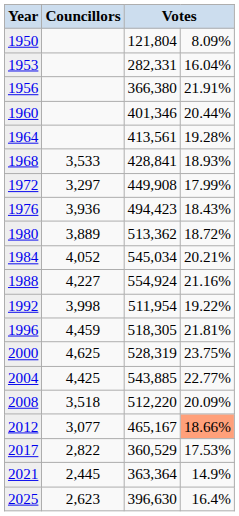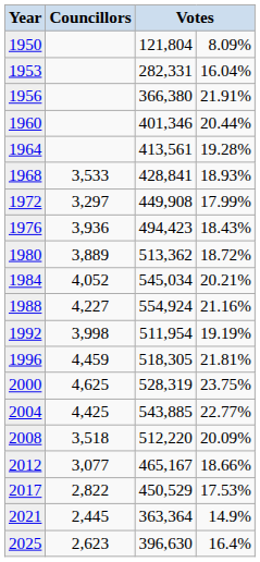 <table class="wikitable">
 <tr>
 <th align="center" style=background:#CCDDEE>Year</th>
 <th align="center" style=background:#CCDDEE>Councillors</th>
 <th align="center" style=background:#CCDDEE colspan=2>Votes</th>
 </tr>
 <tr>
 <td align="center" style="background:#efefef;"><a href='#'>1950</a></td>
 <td align="center"></td>
 <td align="right">121,804</td>
 <td align="right">8.09%</td>
 </tr>
 <tr>
 <td align="center" style="background:#efefef;"><a href='#'>1953</a></td>
 <td align="center"></td>
 <td align="right">282,331</td>
 <td align="right">16.04%</td>
 </tr>
 <tr>
 <td align="center" style="background:#efefef;"><a href='#'>1956</a></td>
 <td align="center"></td>
 <td align="right">366,380</td>
 <td align="right">21.91%</td>
 </tr>
 <tr>
 <td align="center" style="background:#efefef;"><a href='#'>1960</a></td>
 <td align="center"></td>
 <td align="right">401,346</td>
 <td align="right">20.44%</td>
 </tr>
 <tr>
 <td align="center" style="background:#efefef;"><a href='#'>1964</a></td>
 <td align="center"></td>
 <td align="right">413,561</td>
 <td align="right">19.28%</td>
 </tr>
 <tr>
 <td align="center" style="background:#efefef;"><a href='#'>1968</a></td>
 <td align="center">3,533</td>
 <td align="right">428,841</td>
 <td align="right">18.93%</td>
 </tr>
 <tr>
 <td align="center" style="background:#efefef;"><a href='#'>1972</a></td>
 <td align="center">3,297</td>
 <td align="right">449,908</td>
 <td align="right">17.99%</td>
 </tr>
 <tr>
 <td align="center" style="background:#efefef;"><a href='#'>1976</a></td>
 <td align="center">3,936</td>
 <td align="right">494,423</td>
 <td align="right">18.43%</td>
 </tr>
 <tr>
 <td align="center" style="background:#efefef;"><a href='#'>1980</a></td>
 <td align="center">3,889</td>
 <td align="right">513,362</td>
 <td align="right">18.72%</td>
 </tr>
 <tr>
 <td align="center" style="background:#efefef;"><a href='#'>1984</a></td>
 <td align="center">4,052</td>
 <td align="right">545,034</td>
 <td align="right">20.21%</td>
 </tr>
 <tr>
 <td align="center" style="background:#efefef;"><a href='#'>1988</a></td>
 <td align="center">4,227</td>
 <td align="right">554,924</td>
 <td align="right">21.16%</td>
 </tr>
 <tr>
 <td align="center" style="background:#efefef;"><a href='#'>1992</a></td>
 <td align="center">3,998</td>
 <td align="right">511,954</td>
-<td align="right">19.22%</td>
+<td align="right">19.19%</td>
 </tr>
 <tr>
 <td align="center" style="background:#efefef;"><a href='#'>1996</a></td>
 <td align="center">4,459</td>
 <td align="right">518,305</td>
 <td align="right">21.81%</td>
 </tr>
 <tr>
 <td align="center" style="background:#efefef;"><a href='#'>2000</a></td>
 <td align="center">4,625</td>
 <td align="right">528,319</td>
 <td align="right">23.75%</td>
 </tr>
 <tr>
 <td align="center" style="background:#efefef;"><a href='#'>2004</a></td>
 <td align="center">4,425</td>
 <td align="right">543,885</td>
 <td align="right">22.77%</td>
 </tr>
 <tr>
 <td align="center" style="background:#efefef;"><a href='#'>2008</a></td>
 <td align="center">3,518</td>
 <td align="right">512,220</td>
 <td align="right">20.09%</td>
 </tr>
 <tr>
 <td align="center" style="background:#efefef;"><a href='#'>2012</a></td>
 <td align="center">3,077</td>
 <td align="right">465,167</td>
-<td align="right" style="background: lightsalmon;">18.66%</td>
+<td align="right">18.66%</td>
 </tr>
 <tr>
 <td align="center" style="background:#efefef;"><a href='#'>2017</a></td>
 <td align="center">2,822</td>
-<td align="right">360,529</td>
+<td align="right">450,529</td>
 <td align="right">17.53%</td>
 </tr>
 <tr>
 <td align="center" style="background:#efefef;"><a href='#'>2021</a></td>
 <td align="center">2,445</td>
 <td align="right">363,364</td>
 <td align="right">14.9%</td>
 </tr>
 <tr>
 <td align="center" style="background:#efefef;"><a href='#'>2025</a></td>
 <td align="center">2,623</td>
 <td align="right">396,630</td>
 <td align="right">16.4%</td>
 </tr>
 </table>
